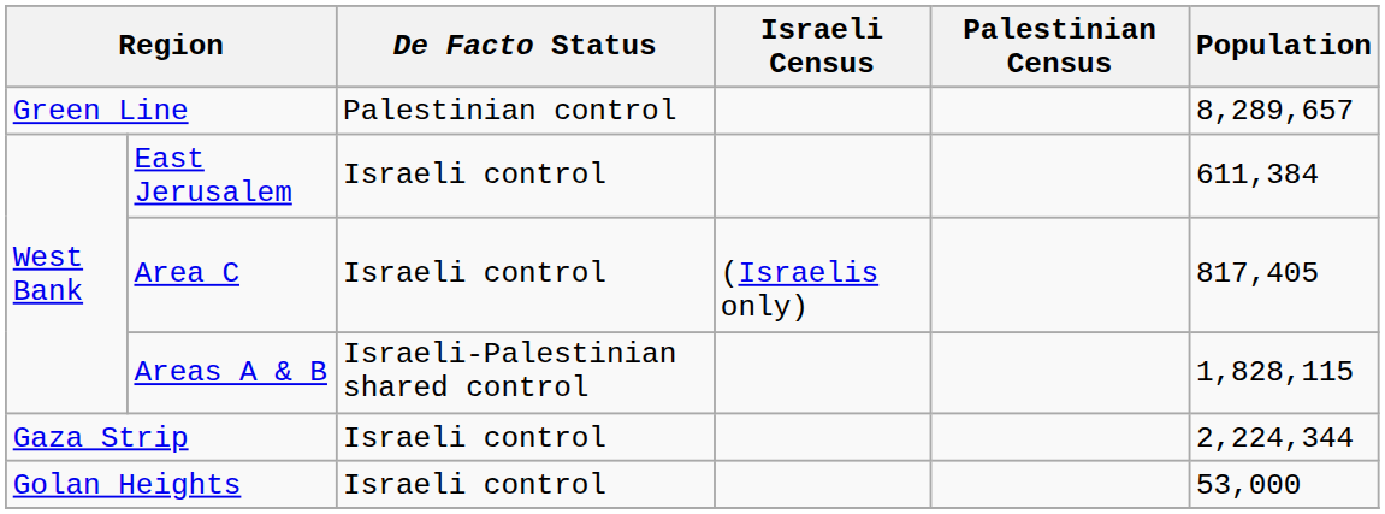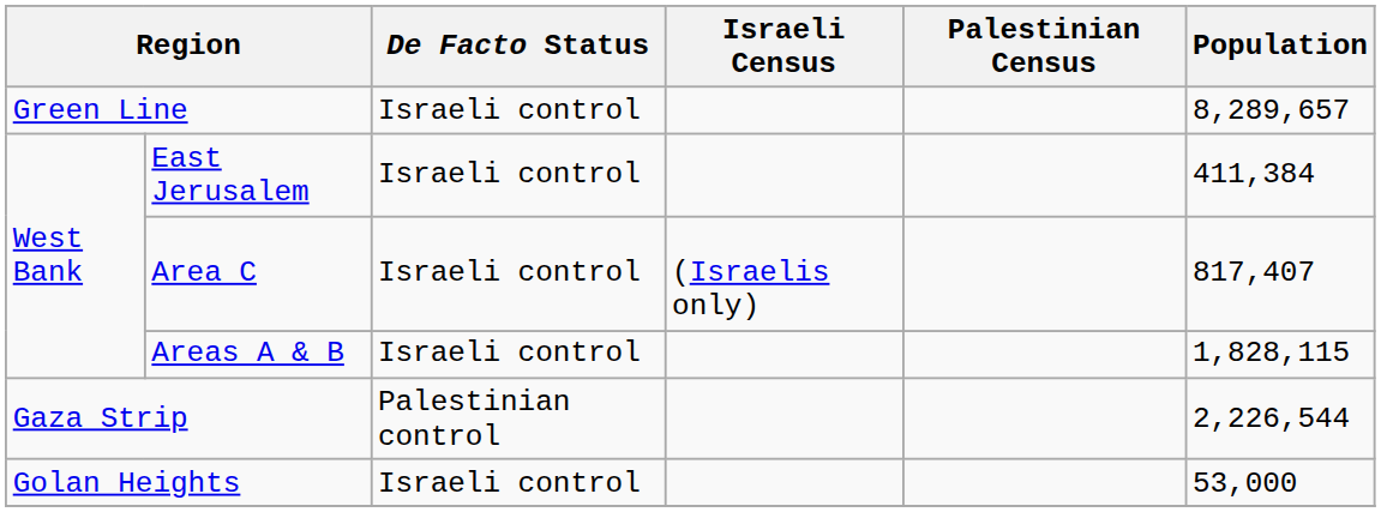 <table class="wikitable sortable">
 <tr>
 <th colspan="2">Region</th>
 <th><em>De Facto</em> Status</th>
 <th>Israeli Census</th>
 <th>Palestinian Census</th>
 <th>Population</th>
 </tr>
 <tr>
 <td colspan="2"><a href='#'>Green Line</a></td>
-<td>Palestinian control</td>
+<td>Israeli control</td>
 <td></td>
 <td></td>
 <td>8,289,657</td>
 </tr>
 <tr>
 <td rowspan="3"><a href='#'>West Bank</a></td>
 <td><a href='#'>East Jerusalem</a></td>
 <td>Israeli control</td>
 <td></td>
 <td></td>
-<td>611,384</td>
+<td>411,384</td>
 </tr>
 <tr>
 <td><a href='#'>Area C</a></td>
 <td>Israeli control</td>
 <td><br>(<a href='#'>Israelis</a> only)</td>
 <td></td>
-<td>817,405</td>
+<td>817,407</td>
 </tr>
 <tr>
 <td><a href='#'>Areas A & B</a></td>
-<td>Israeli-Palestinian shared control</td>
+<td>Israeli control</td>
 <td></td>
 <td></td>
 <td>1,828,115</td>
 </tr>
 <tr>
 <td colspan="2"><a href='#'>Gaza Strip</a></td>
-<td>Israeli control</td>
+<td>Palestinian control</td>
 <td></td>
 <td></td>
-<td>2,224,344</td>
+<td>2,226,544</td>
 </tr>
 <tr>
 <td colspan="2"><a href='#'>Golan Heights</a></td>
 <td>Israeli control</td>
 <td></td>
 <td></td>
 <td>53,000</td>
 </tr>
 <tr>
 </tr>
 </table>
